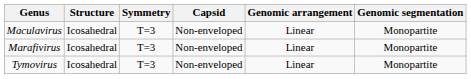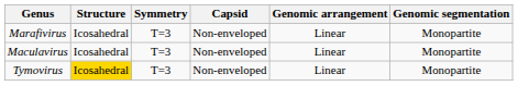 <table class="wikitable sortable" style="text-align:center">
 <tr>
 <th>Genus</th>
 <th>Structure</th>
 <th>Symmetry</th>
 <th>Capsid</th>
 <th>Genomic arrangement</th>
 <th>Genomic segmentation</th>
 </tr>
 <tr>
+<td><em>Marafivirus</em></td>
+<td>Icosahedral</td>
+<td>T=3</td>
+<td>Non-enveloped</td>
+<td>Linear</td>
+<td>Monopartite</td>
+</tr>
+<tr>
 <td><em>Maculavirus</em></td>
 <td>Icosahedral</td>
 <td>T=3</td>
 <td>Non-enveloped</td>
 <td>Linear</td>
 <td>Monopartite</td>
 </tr>
 <tr>
-<td><em>Marafivirus</em></td>
-<td>Icosahedral</td>
-<td>T=3</td>
-<td>Non-enveloped</td>
-<td>Linear</td>
-<td>Monopartite</td>
-</tr>
-<tr>
 <td><em>Tymovirus</em></td>
-<td>Icosahedral</td>
+<td style="background: gold;">Icosahedral</td>
 <td>T=3</td>
 <td>Non-enveloped</td>
 <td>Linear</td>
 <td>Monopartite</td>
 </tr>
 </table>
